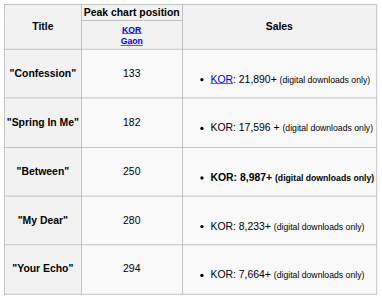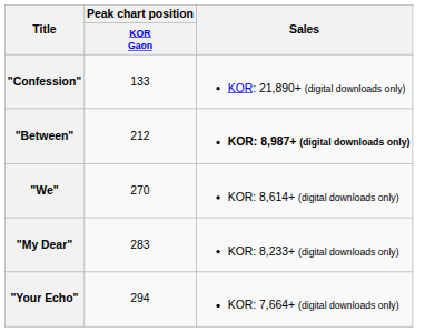 <table class="wikitable sortable plainrowheaders">
 <tr>
 <th scope="col" rowspan="2">Title</th>
 <th scope="col">Peak chart position</th>
 <th scope="col" rowspan="2">Sales</th>
 </tr>
 <tr>
 <th style="text-align:center;"><small><a href='#'>KOR<br>Gaon</a></small><br></th>
 </tr>
 <tr>
 <th scope="row" align="left">"Confession"</th>
 <td style="text-align:center;">133</td>
 <td><br><ul><li><a href='#'>KOR</a>: 21,890+ <small>(digital downloads only)</small></li></ul></td>
 </tr>
 <tr>
-<th scope="row" align="left">"Spring In Me"</th>
-<td style="text-align:center;">182</td>
-<td><br><ul><li>KOR: 17,596 + <small>(digital downloads only)</small></li></ul></td>
-</tr>
-<tr>
 <th scope="row" align="left">"Between"</th>
-<td style="text-align:center;">250</td>
+<td style="text-align:center;">212</td>
 <td><strong><br><ul><li>KOR: 8,987+ <small>(digital downloads only)</small></li></ul></strong></td>
 </tr>
 <tr>
+<th scope="row" align="left">"We"</th>
+<td style="text-align:center;">270</td>
+<td><br><ul><li>KOR: 8,614+ <small>(digital downloads only)</small></li></ul></td>
+</tr>
+<tr>
 <th scope="row" align="left">"My Dear"</th>
-<td style="text-align:center;">280</td>
+<td style="text-align:center;">283</td>
 <td><br><ul><li>KOR: 8,233+ <small>(digital downloads only)</small></li></ul></td>
 </tr>
 <tr>
 <th scope="row" align="left">"Your Echo"</th>
 <td style="text-align:center;">294</td>
 <td><br><ul><li>KOR: 7,664+ <small>(digital downloads only)</small></li></ul></td>
 </tr>
 </table>
